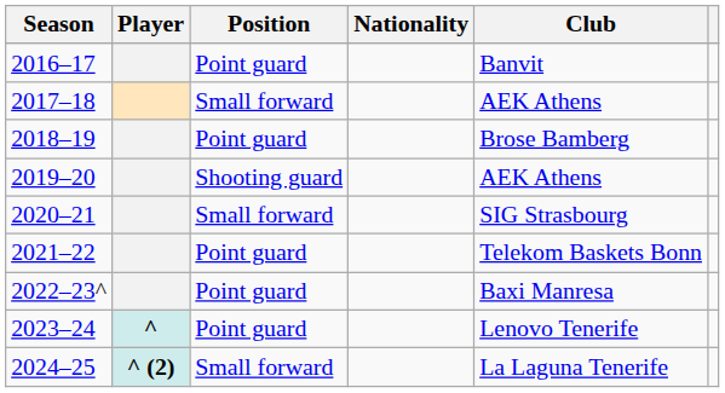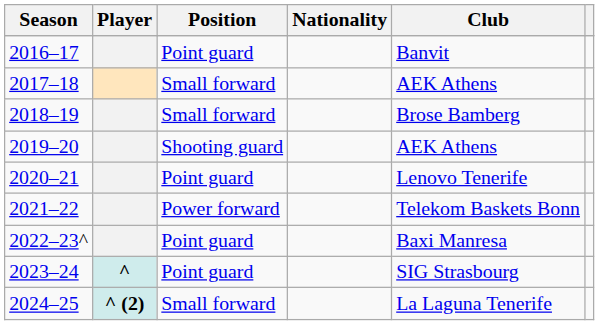 <table class="wikitable plainrowheaders sortable" summary="Year (sortable), Player (sortable), Position (sortable), Nationality (sortable) and Team (sortable)">
 <tr>
 <th scope="col">Season</th>
 <th scope="col">Player</th>
 <th scope="col">Position</th>
 <th scope="col">Nationality</th>
 <th scope="col">Club</th>
 <th scope="col" class="unsortable"></th>
 </tr>
 <tr>
 </tr>
 <tr>
 <td><a href='#'>2016–17</a></td>
 <th scope="row"></th>
 <td><a href='#'>Point guard</a></td>
 <td></td>
 <td> <a href='#'>Banvit</a></td>
 <td></td>
 </tr>
 <tr>
 <td><a href='#'>2017–18</a></td>
 <th scope="row" style="background-color:#FFE6BD;"></th>
 <td><a href='#'>Small forward</a></td>
 <td></td>
 <td> <a href='#'>AEK Athens</a></td>
 <td></td>
 </tr>
 <tr>
 <td><a href='#'>2018–19</a></td>
 <th scope="row"></th>
-<td><a href='#'>Point guard</a></td>
+<td><a href='#'>Small forward</a></td>
 <td></td>
 <td> <a href='#'>Brose Bamberg</a></td>
 <td></td>
 </tr>
 <tr>
 <td><a href='#'>2019–20</a></td>
 <th scope="row"></th>
 <td><a href='#'>Shooting guard</a></td>
 <td></td>
 <td> <a href='#'>AEK Athens</a></td>
 <td></td>
 </tr>
 <tr>
 <td><a href='#'>2020–21</a></td>
 <th scope="row"></th>
-<td><a href='#'>Small forward</a></td>
+<td><a href='#'>Point guard</a></td>
 <td></td>
-<td> <a href='#'>SIG Strasbourg</a></td>
+<td> <a href='#'>Lenovo Tenerife</a></td>
 <td></td>
 </tr>
 <tr>
 <td><a href='#'>2021–22</a></td>
 <th scope="row"></th>
-<td><a href='#'>Point guard</a></td>
+<td><a href='#'>Power forward</a></td>
 <td></td>
 <td> <a href='#'>Telekom Baskets Bonn</a></td>
 <td></td>
 </tr>
 <tr>
 <td><a href='#'>2022–23</a>^</td>
 <th scope="row"></th>
 <td><a href='#'>Point guard</a></td>
 <td></td>
 <td> <a href='#'>Baxi Manresa</a></td>
 <td></td>
 </tr>
 <tr>
 <td><a href='#'>2023–24</a></td>
 <th scope="row" style="background-color:#CFECEC;">^</th>
 <td><a href='#'>Point guard</a></td>
 <td></td>
-<td> <a href='#'>Lenovo Tenerife</a></td>
+<td> <a href='#'>SIG Strasbourg</a></td>
 <td></td>
 </tr>
 <tr>
 <td><a href='#'>2024–25</a></td>
 <th scope="row" style="background-color:#CFECEC;">^ (2)</th>
 <td><a href='#'>Small forward</a></td>
 <td></td>
 <td> <a href='#'>La Laguna Tenerife</a></td>
 <td></td>
 </tr>
 </table>
